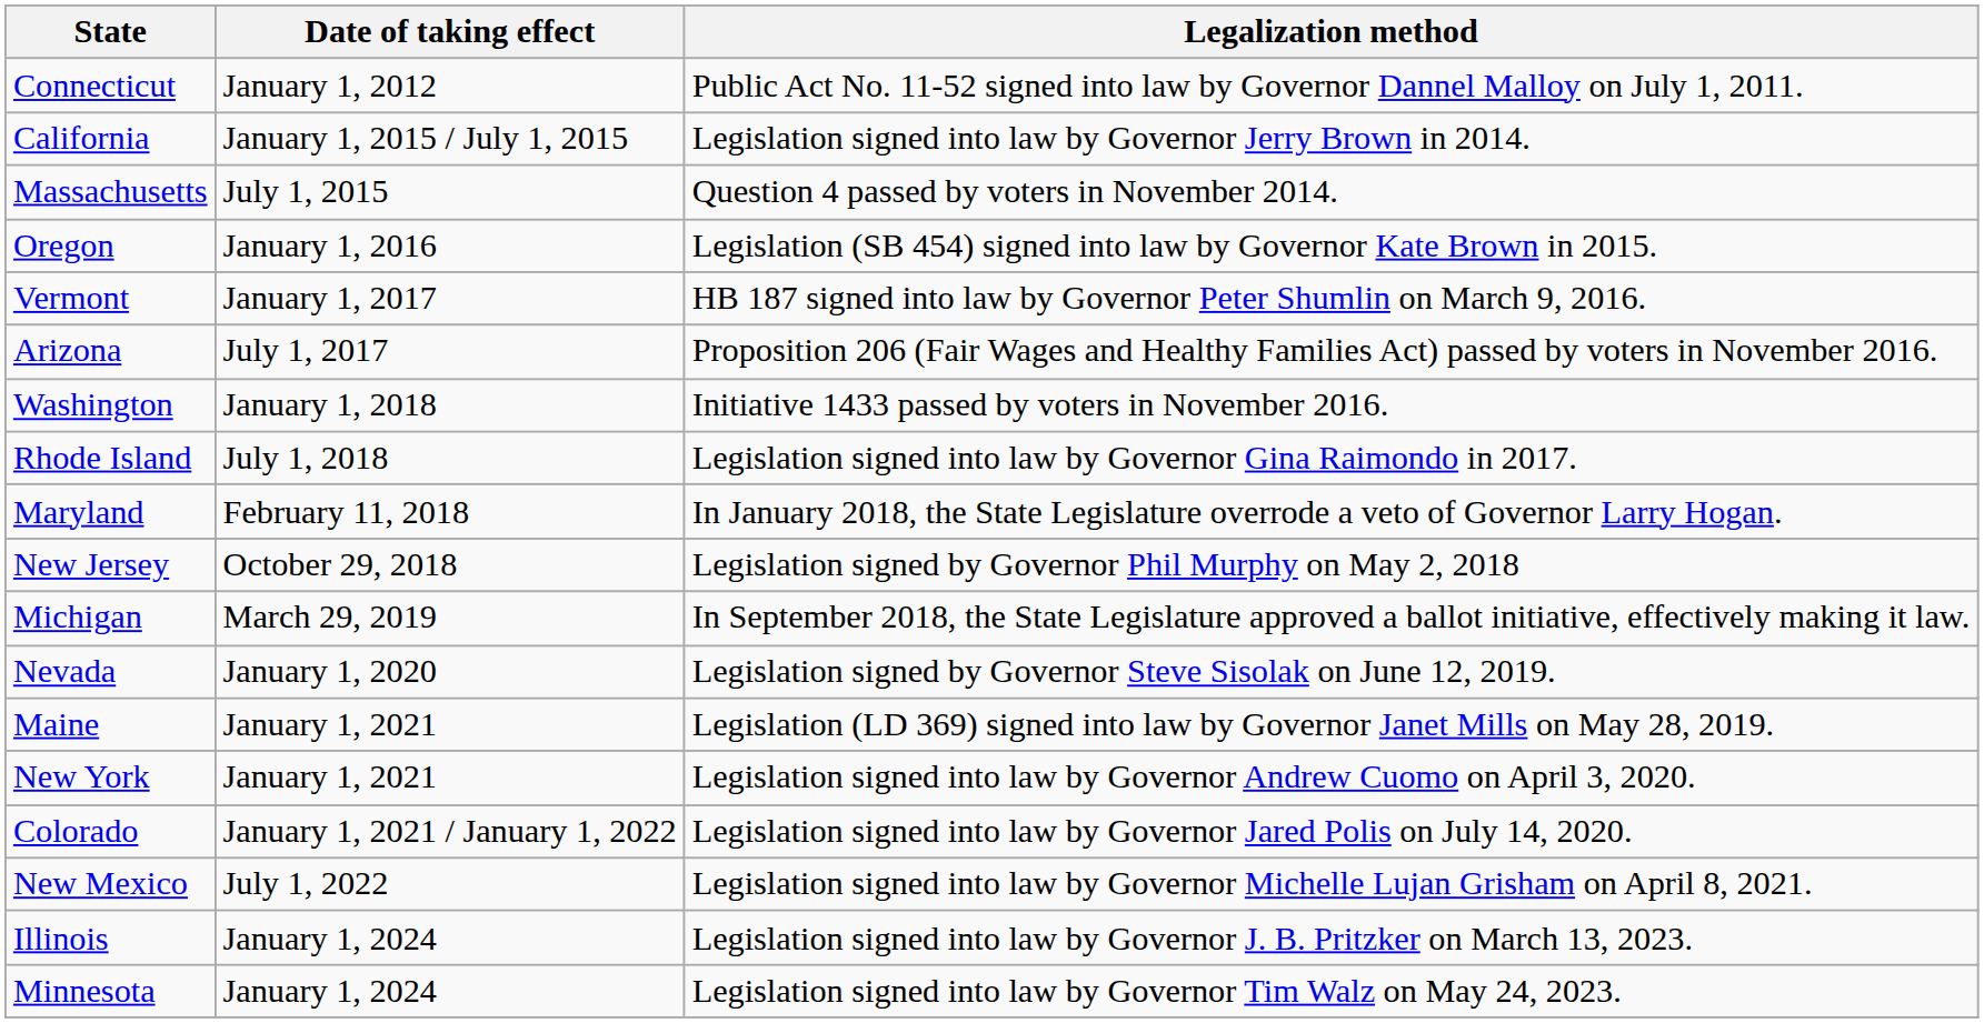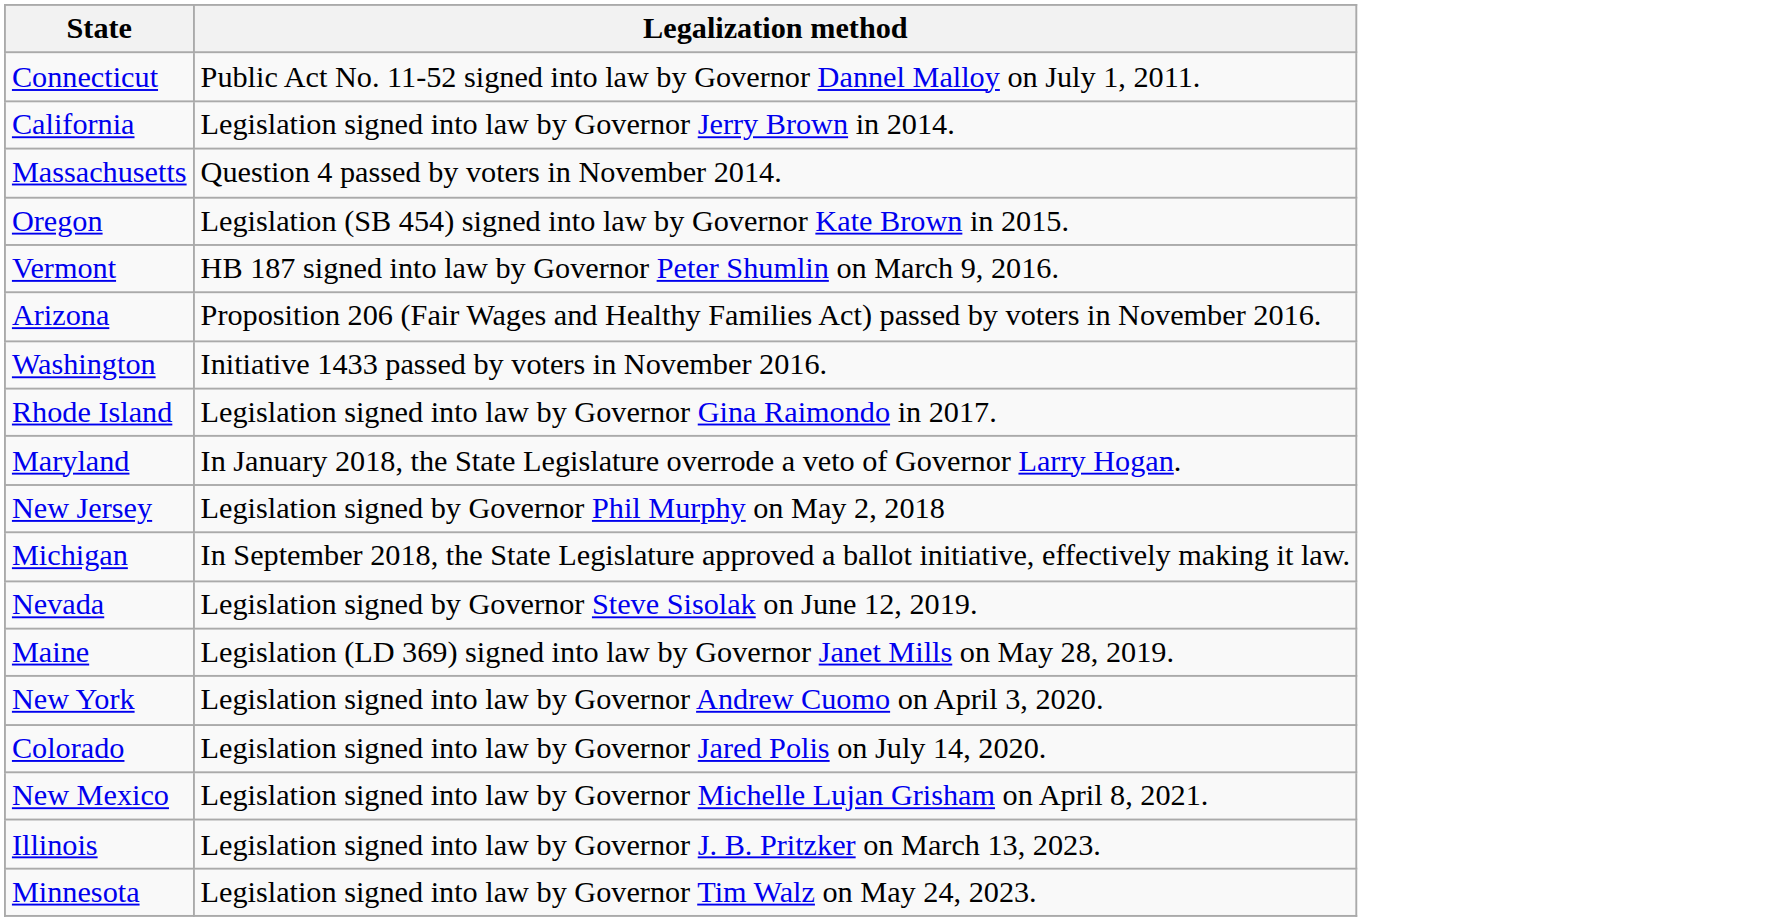 <table class="wikitable">
 <tr>
 <th>State</th>
-<th>Date of taking effect</th>
 <th>Legalization method</th>
 </tr>
 <tr>
 <td><a href='#'>Connecticut</a></td>
-<td>January 1, 2012</td>
 <td>Public Act No. 11-52 signed into law by Governor <a href='#'>Dannel Malloy</a> on July 1, 2011.</td>
 </tr>
 <tr>
 <td><a href='#'>California</a></td>
-<td>January 1, 2015 / July 1, 2015</td>
 <td>Legislation signed into law by Governor <a href='#'>Jerry Brown</a> in 2014.</td>
 </tr>
 <tr>
 <td><a href='#'>Massachusetts</a></td>
-<td>July 1, 2015</td>
 <td>Question 4 passed by voters in November 2014.</td>
 </tr>
 <tr>
 <td><a href='#'>Oregon</a></td>
-<td>January 1, 2016</td>
 <td>Legislation (SB 454) signed into law by Governor <a href='#'>Kate Brown</a> in 2015.</td>
 </tr>
 <tr>
 <td><a href='#'>Vermont</a></td>
-<td>January 1, 2017</td>
 <td>HB 187 signed into law by Governor <a href='#'>Peter Shumlin</a> on March 9, 2016.</td>
 </tr>
 <tr>
 <td><a href='#'>Arizona</a></td>
-<td>July 1, 2017</td>
 <td>Proposition 206 (Fair Wages and Healthy Families Act) passed by voters in November 2016.</td>
 </tr>
 <tr>
 <td><a href='#'>Washington</a></td>
-<td>January 1, 2018</td>
 <td>Initiative 1433 passed by voters in November 2016.</td>
 </tr>
 <tr>
 <td><a href='#'>Rhode Island</a></td>
-<td>July 1, 2018</td>
 <td>Legislation signed into law by Governor <a href='#'>Gina Raimondo</a> in 2017.</td>
 </tr>
 <tr>
 <td><a href='#'>Maryland</a></td>
-<td>February 11, 2018</td>
 <td>In January 2018, the State Legislature overrode a veto of Governor <a href='#'>Larry Hogan</a>.</td>
 </tr>
 <tr>
 <td><a href='#'>New Jersey</a></td>
-<td>October 29, 2018</td>
 <td>Legislation signed by Governor <a href='#'>Phil Murphy</a> on May 2, 2018 </td>
 </tr>
 <tr>
 <td><a href='#'>Michigan</a></td>
-<td>March 29, 2019</td>
 <td>In September 2018, the State Legislature approved a ballot initiative, effectively making it law.</td>
 </tr>
 <tr>
 <td><a href='#'>Nevada</a></td>
-<td>January 1, 2020</td>
 <td>Legislation signed by Governor <a href='#'>Steve Sisolak</a> on June 12, 2019.</td>
 </tr>
 <tr>
 <td><a href='#'>Maine</a></td>
-<td>January 1, 2021</td>
 <td>Legislation (LD 369) signed into law by Governor <a href='#'>Janet Mills</a> on May 28, 2019.</td>
 </tr>
 <tr>
 <td><a href='#'>New York</a></td>
-<td>January 1, 2021</td>
 <td>Legislation signed into law by Governor <a href='#'>Andrew Cuomo</a> on April 3, 2020.</td>
 </tr>
 <tr>
 <td><a href='#'>Colorado</a></td>
-<td>January 1, 2021 / January 1, 2022</td>
 <td>Legislation signed into law by Governor <a href='#'>Jared Polis</a> on July 14, 2020.</td>
 </tr>
 <tr>
 <td><a href='#'>New Mexico</a></td>
-<td>July 1, 2022</td>
 <td>Legislation signed into law by Governor <a href='#'>Michelle Lujan Grisham</a> on April 8, 2021.</td>
 </tr>
 <tr>
 <td><a href='#'>Illinois</a></td>
-<td>January 1, 2024</td>
 <td>Legislation signed into law by Governor <a href='#'>J. B. Pritzker</a> on March 13, 2023.</td>
 </tr>
 <tr>
 <td><a href='#'>Minnesota</a></td>
-<td>January 1, 2024</td>
 <td>Legislation signed into law by Governor <a href='#'>Tim Walz</a> on May 24, 2023.</td>
 </tr>
 </table>
